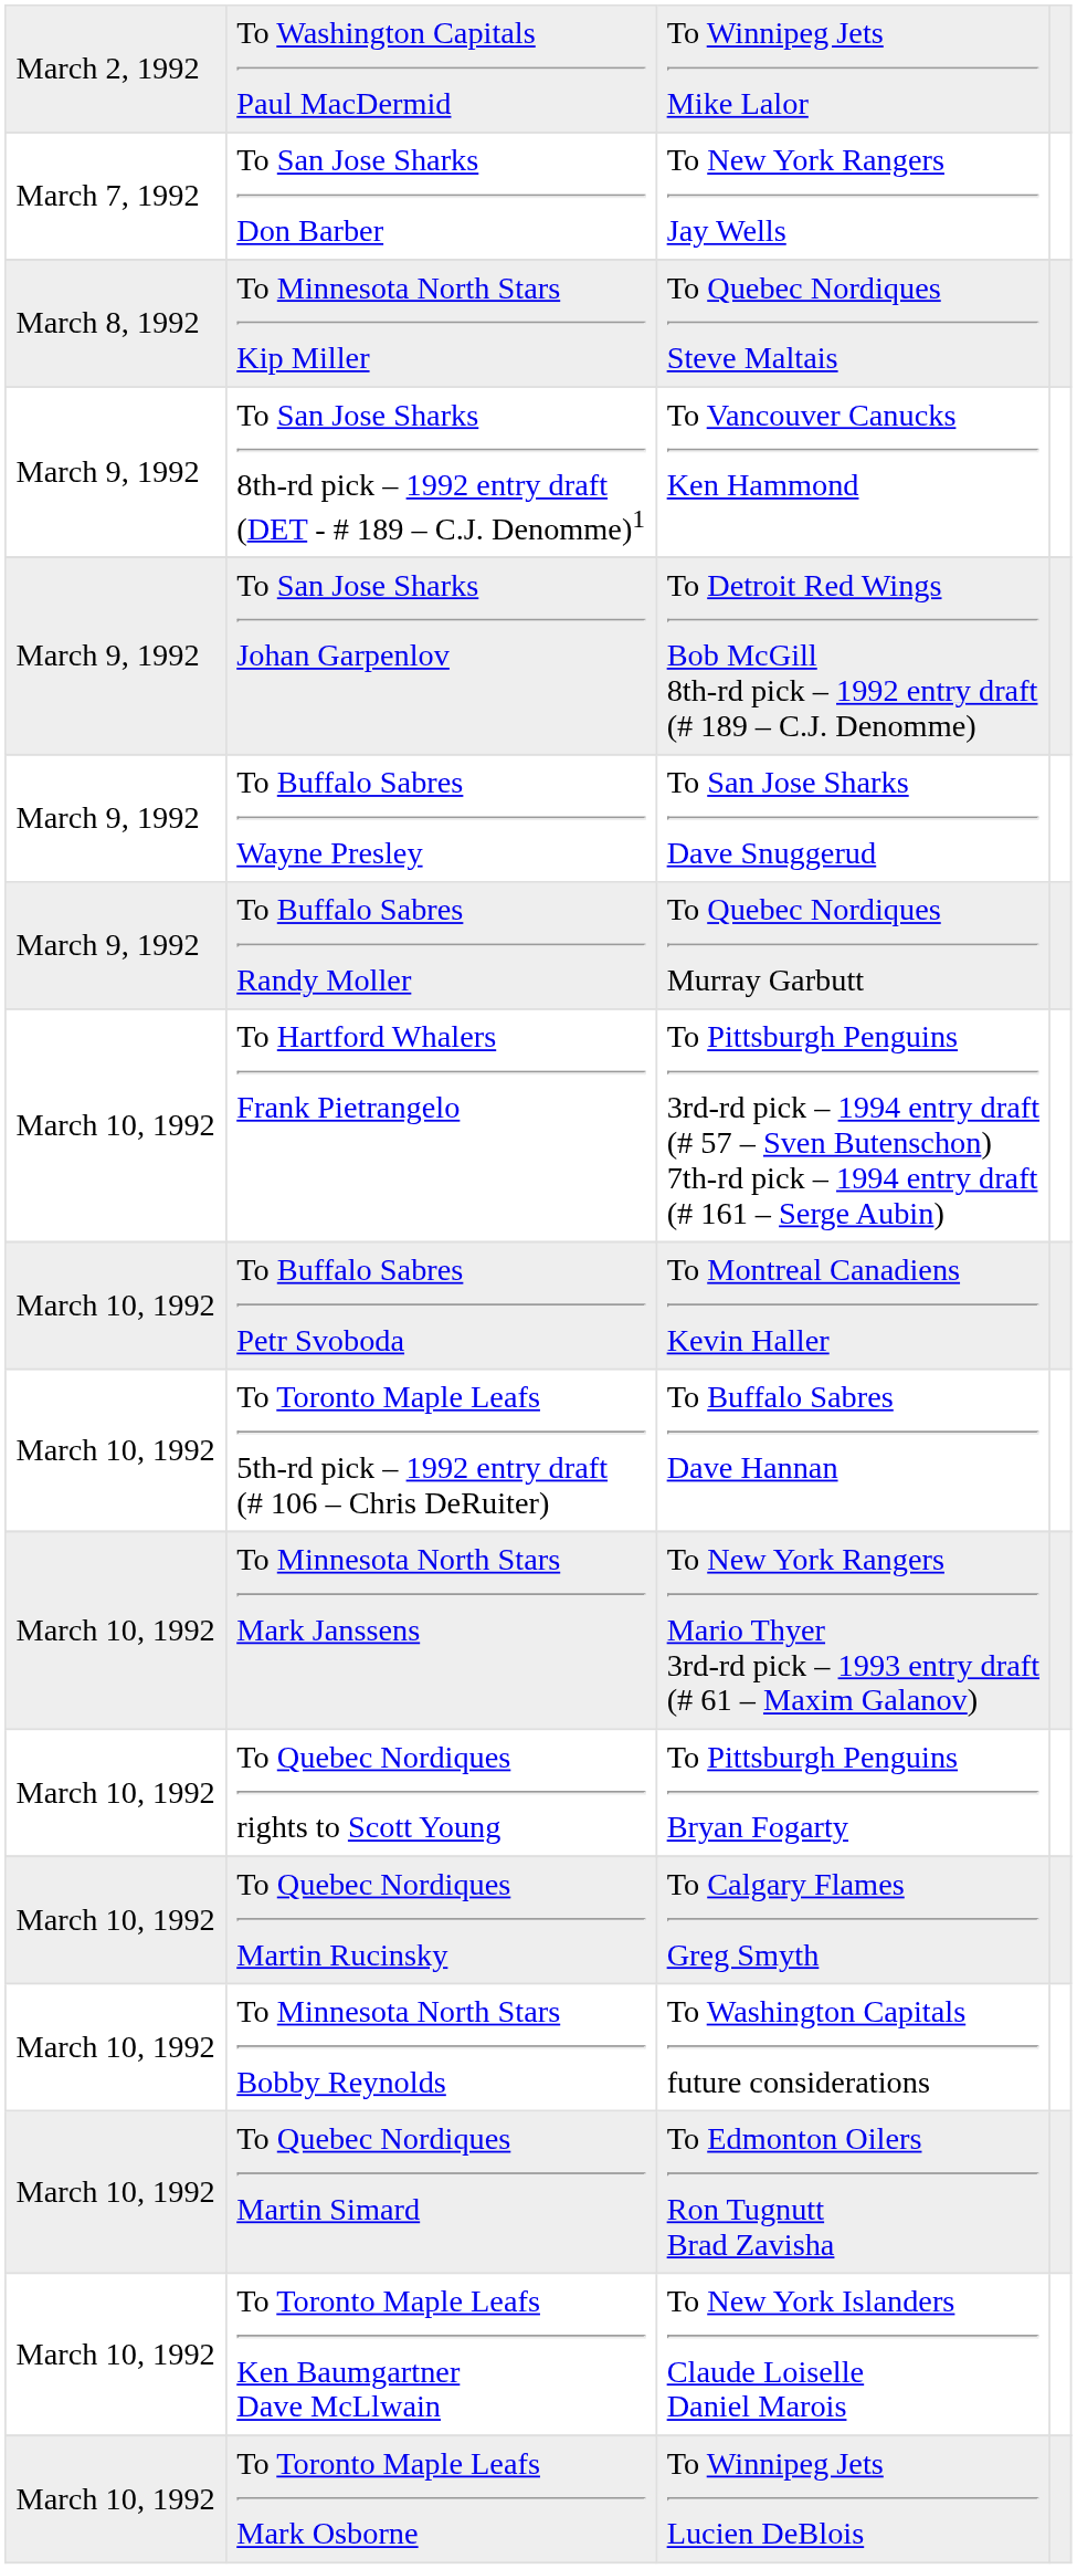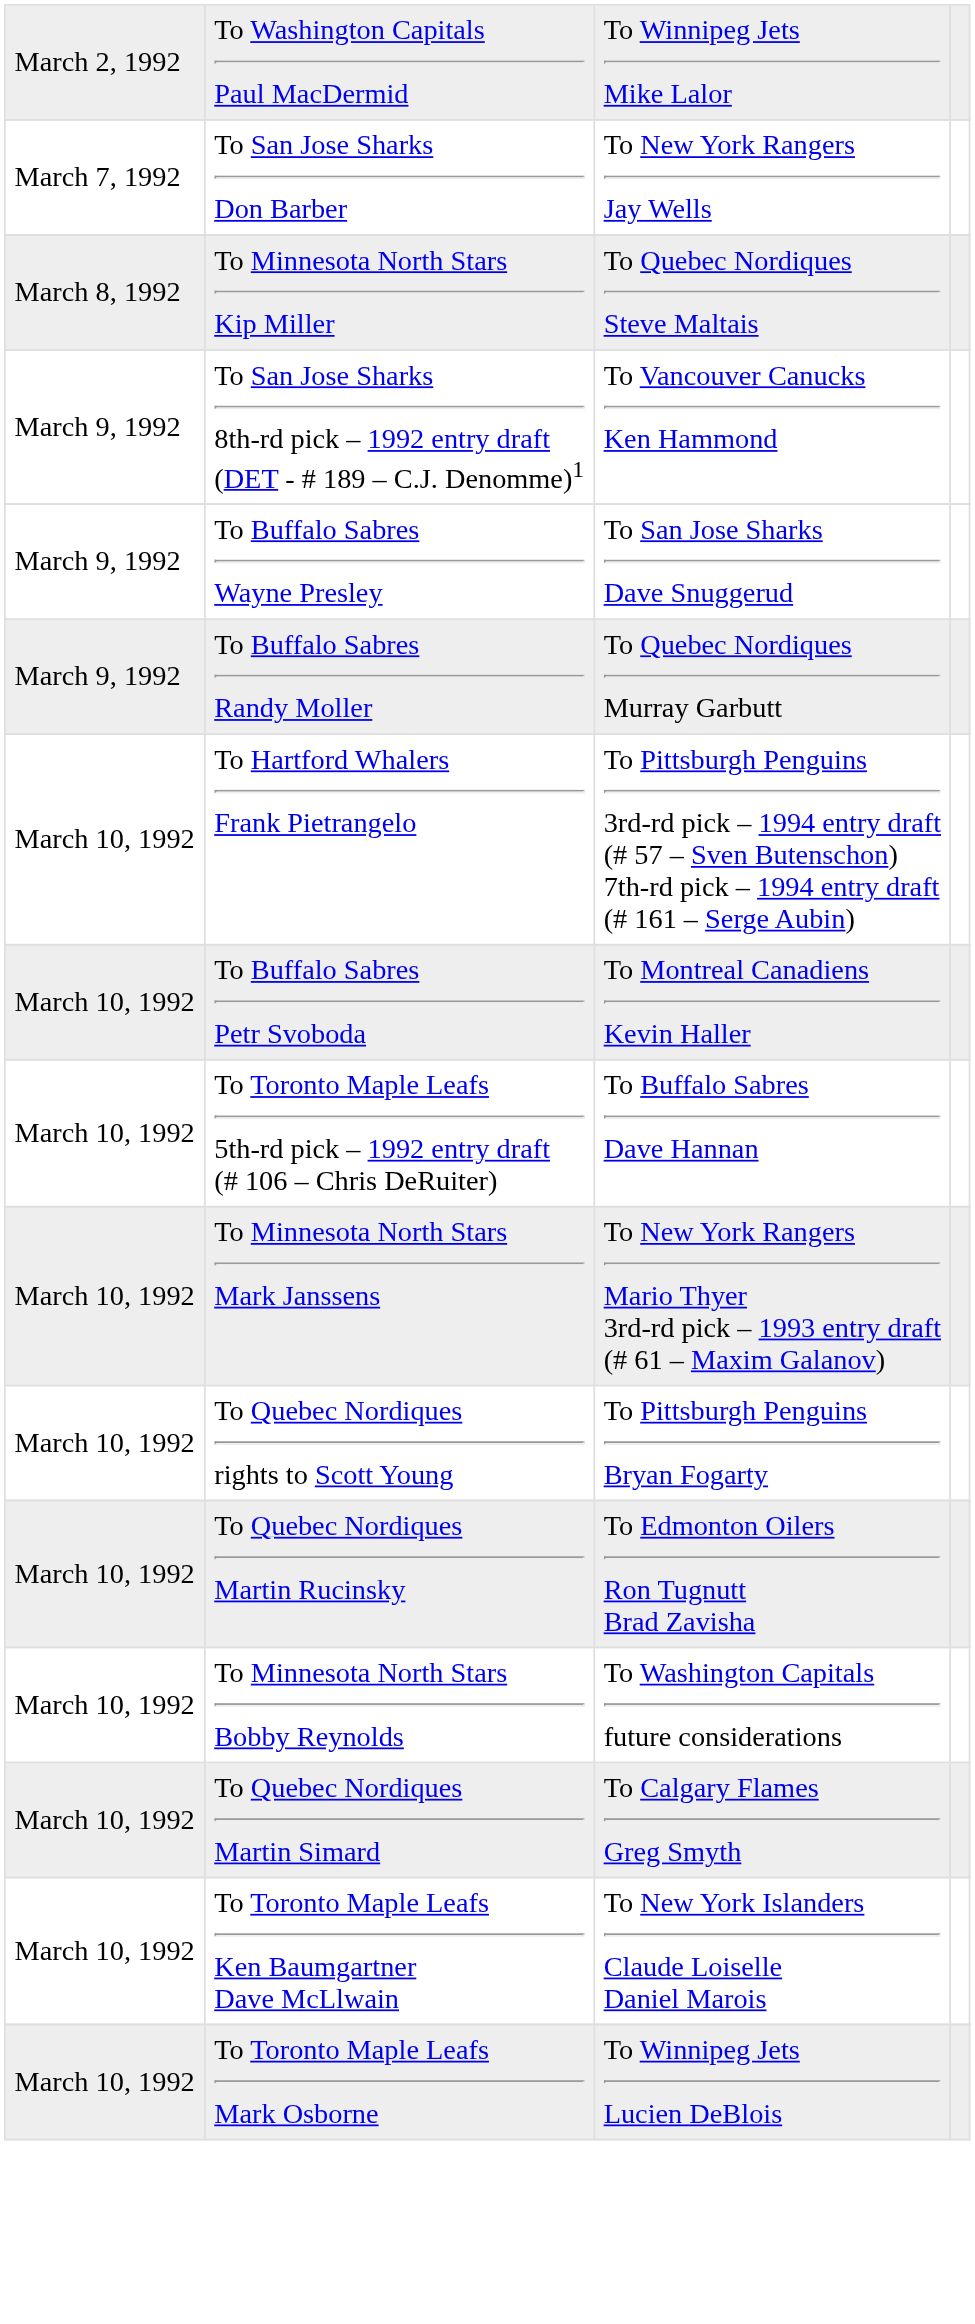 <table border=1 style="border-collapse:collapse" bordercolor="#DFDFDF"  cellpadding="5">
 <tr bgcolor="#eeeeee">
 <td>March 2, 1992</td>
 <td valign="top">To <a href='#'>Washington Capitals</a><hr><a href='#'>Paul MacDermid</a></td>
 <td valign="top">To <a href='#'>Winnipeg Jets</a><hr><a href='#'>Mike Lalor</a></td>
 <td></td>
 </tr>
 <tr>
 <td>March 7, 1992</td>
 <td valign="top">To <a href='#'>San Jose Sharks</a><hr><a href='#'>Don Barber</a></td>
 <td valign="top">To <a href='#'>New York Rangers</a><hr><a href='#'>Jay Wells</a></td>
 <td></td>
 </tr>
 <tr>
 </tr>
 <tr bgcolor="#eeeeee">
 <td>March 8, 1992</td>
 <td valign="top">To <a href='#'>Minnesota North Stars</a><hr><a href='#'>Kip Miller</a></td>
 <td valign="top">To <a href='#'>Quebec Nordiques</a><hr><a href='#'>Steve Maltais</a></td>
 <td></td>
 </tr>
 <tr>
 <td>March 9, 1992</td>
 <td valign="top">To <a href='#'>San Jose Sharks</a><hr>8th-rd pick – <a href='#'>1992 entry draft</a><br>(<a href='#'>DET</a> - # 189 – C.J. Denomme)<sup>1</sup></td>
 <td valign="top">To <a href='#'>Vancouver Canucks</a><hr><a href='#'>Ken Hammond</a></td>
 <td></td>
 </tr>
 <tr>
-</tr>
-<tr bgcolor="#eeeeee">
-<td>March 9, 1992</td>
-<td valign="top">To <a href='#'>San Jose Sharks</a><hr><a href='#'>Johan Garpenlov</a></td>
-<td valign="top">To <a href='#'>Detroit Red Wings</a><hr><a href='#'>Bob McGill</a><br>8th-rd pick – <a href='#'>1992 entry draft</a><br>(# 189 – C.J. Denomme)</td>
-<td></td>
 </tr>
 <tr>
 <td>March 9, 1992</td>
 <td valign="top">To <a href='#'>Buffalo Sabres</a><hr><a href='#'>Wayne Presley</a></td>
 <td valign="top">To <a href='#'>San Jose Sharks</a><hr><a href='#'>Dave Snuggerud</a></td>
 <td></td>
 </tr>
 <tr bgcolor="#eeeeee">
 <td>March 9, 1992</td>
 <td valign="top">To <a href='#'>Buffalo Sabres</a><hr><a href='#'>Randy Moller</a></td>
 <td valign="top">To <a href='#'>Quebec Nordiques</a><hr>Murray Garbutt</td>
 <td></td>
 </tr>
 <tr>
 <td>March 10, 1992</td>
 <td valign="top">To <a href='#'>Hartford Whalers</a><hr><a href='#'>Frank Pietrangelo</a></td>
 <td valign="top">To <a href='#'>Pittsburgh Penguins</a><hr>3rd-rd pick – <a href='#'>1994 entry draft</a><br>(# 57 – <a href='#'>Sven Butenschon</a>)<br>7th-rd pick – <a href='#'>1994 entry draft</a><br>(# 161 – <a href='#'>Serge Aubin</a>)</td>
 <td></td>
 </tr>
 <tr>
 </tr>
 <tr bgcolor="#eeeeee">
 <td>March 10, 1992</td>
 <td valign="top">To <a href='#'>Buffalo Sabres</a><hr><a href='#'>Petr Svoboda</a></td>
 <td valign="top">To <a href='#'>Montreal Canadiens</a><hr><a href='#'>Kevin Haller</a></td>
 <td></td>
 </tr>
 <tr>
 <td>March 10, 1992</td>
 <td valign="top">To <a href='#'>Toronto Maple Leafs</a><hr>5th-rd pick – <a href='#'>1992 entry draft</a><br>(# 106 – Chris DeRuiter)</td>
 <td valign="top">To <a href='#'>Buffalo Sabres</a><hr><a href='#'>Dave Hannan</a></td>
 <td></td>
 </tr>
 <tr>
 </tr>
 <tr bgcolor="#eeeeee">
 <td>March 10, 1992</td>
 <td valign="top">To <a href='#'>Minnesota North Stars</a><hr><a href='#'>Mark Janssens</a></td>
 <td valign="top">To <a href='#'>New York Rangers</a><hr><a href='#'>Mario Thyer</a><br>3rd-rd pick – <a href='#'>1993 entry draft</a><br>(# 61 – <a href='#'>Maxim Galanov</a>)</td>
 <td></td>
 </tr>
 <tr>
 <td>March 10, 1992</td>
 <td valign="top">To <a href='#'>Quebec Nordiques</a><hr>rights to <a href='#'>Scott Young</a></td>
 <td valign="top">To <a href='#'>Pittsburgh Penguins</a><hr><a href='#'>Bryan Fogarty</a></td>
 <td></td>
 </tr>
 <tr>
 </tr>
 <tr bgcolor="#eeeeee">
 <td>March 10, 1992</td>
 <td valign="top">To <a href='#'>Quebec Nordiques</a><hr><a href='#'>Martin Rucinsky</a></td>
-<td valign="top">To <a href='#'>Calgary Flames</a><hr><a href='#'>Greg Smyth</a></td>
+<td valign="top">To <a href='#'>Edmonton Oilers</a><hr><a href='#'>Ron Tugnutt</a><br><a href='#'>Brad Zavisha</a></td>
 <td></td>
 </tr>
 <tr>
 <td>March 10, 1992</td>
 <td valign="top">To <a href='#'>Minnesota North Stars</a><hr><a href='#'>Bobby Reynolds</a></td>
 <td valign="top">To <a href='#'>Washington Capitals</a><hr>future considerations</td>
 <td></td>
 </tr>
 <tr bgcolor="#eeeeee">
 <td>March 10, 1992</td>
 <td valign="top">To <a href='#'>Quebec Nordiques</a><hr><a href='#'>Martin Simard</a></td>
-<td valign="top">To <a href='#'>Edmonton Oilers</a><hr><a href='#'>Ron Tugnutt</a><br><a href='#'>Brad Zavisha</a></td>
+<td valign="top">To <a href='#'>Calgary Flames</a><hr><a href='#'>Greg Smyth</a></td>
 <td></td>
 </tr>
 <tr>
 <td>March 10, 1992</td>
 <td valign="top">To <a href='#'>Toronto Maple Leafs</a><hr><a href='#'>Ken Baumgartner</a><br><a href='#'>Dave McLlwain</a></td>
 <td valign="top">To <a href='#'>New York Islanders</a><hr><a href='#'>Claude Loiselle</a><br><a href='#'>Daniel Marois</a></td>
 <td></td>
 </tr>
 <tr>
 </tr>
 <tr bgcolor="#eeeeee">
 <td>March 10, 1992</td>
 <td valign="top">To <a href='#'>Toronto Maple Leafs</a><hr><a href='#'>Mark Osborne</a></td>
 <td valign="top">To <a href='#'>Winnipeg Jets</a><hr><a href='#'>Lucien DeBlois</a></td>
 <td></td>
 </tr>
 </table>
